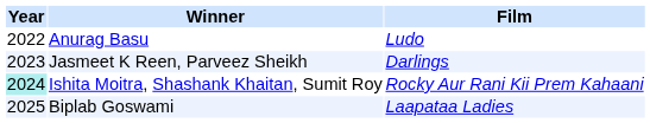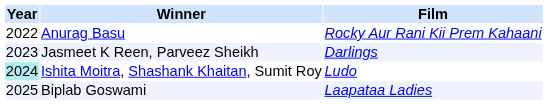 <table cellspacing="1" cellpadding="1" border="0">
 <tr bgcolor="#d1e4fd">
 <th>Year</th>
 <th>Winner</th>
 <th>Film</th>
 </tr>
 <tr>
 <td>2022</td>
 <td><a href='#'>Anurag Basu</a></td>
-<td><a href='#'><em>Ludo</em></a></td>
+<td><em><a href='#'>Rocky Aur Rani Kii Prem Kahaani</a></em></td>
 </tr>
 <tr bgcolor="#edf3fe">
 <td>2023</td>
 <td>Jasmeet K Reen, Parveez Sheikh</td>
 <td><a href='#'><em>Darlings</em></a></td>
 </tr>
 <tr>
 <td style="background: paleturquoise;">2024</td>
 <td><a href='#'>Ishita Moitra</a>, <a href='#'>Shashank Khaitan</a>, Sumit Roy</td>
-<td><em><a href='#'>Rocky Aur Rani Kii Prem Kahaani</a></em></td>
+<td><a href='#'><em>Ludo</em></a></td>
 </tr>
 <tr bgcolor="#edf3fe">
 <td>2025</td>
 <td>Biplab Goswami</td>
 <td><em><a href='#'>Laapataa Ladies</a></em></td>
 </tr>
 </table>
